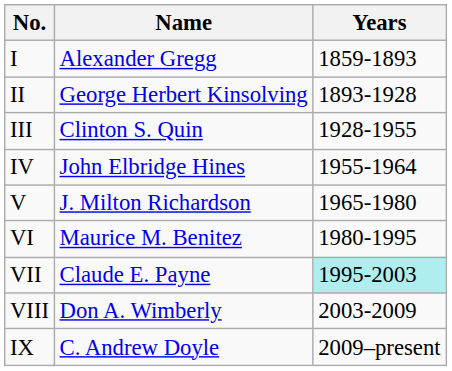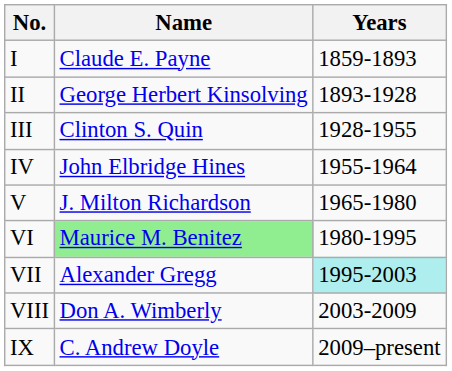 <table class="wikitable">
 <tr>
 <th>No.</th>
 <th>Name</th>
 <th>Years</th>
 </tr>
 <tr>
 <td>I</td>
-<td><a href='#'>Alexander Gregg</a></td>
+<td><a href='#'>Claude E. Payne</a></td>
 <td>1859-1893</td>
 </tr>
 <tr>
 <td>II</td>
 <td><a href='#'>George Herbert Kinsolving</a></td>
 <td>1893-1928</td>
 </tr>
 <tr>
 <td>III</td>
 <td><a href='#'>Clinton S. Quin</a></td>
 <td>1928-1955</td>
 </tr>
 <tr>
 <td>IV</td>
 <td><a href='#'>John Elbridge Hines</a></td>
 <td>1955-1964</td>
 </tr>
 <tr>
 <td>V</td>
 <td><a href='#'>J. Milton Richardson</a></td>
 <td>1965-1980</td>
 </tr>
 <tr>
 <td>VI</td>
-<td><a href='#'>Maurice M. Benitez</a></td>
+<td style="background: lightgreen;"><a href='#'>Maurice M. Benitez</a></td>
 <td>1980-1995</td>
 </tr>
 <tr>
 <td>VII</td>
-<td><a href='#'>Claude E. Payne</a></td>
+<td><a href='#'>Alexander Gregg</a></td>
 <td style="background: paleturquoise;">1995-2003</td>
 </tr>
 <tr>
 <td>VIII</td>
 <td><a href='#'>Don A. Wimberly</a></td>
 <td>2003-2009</td>
 </tr>
 <tr>
 <td>IX</td>
 <td><a href='#'>C. Andrew Doyle</a></td>
 <td>2009–present</td>
 </tr>
 </table>
